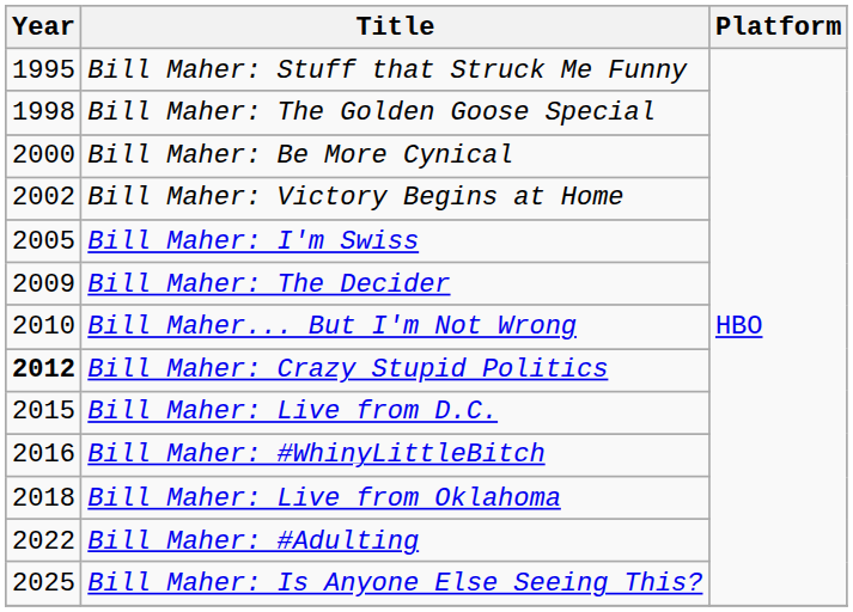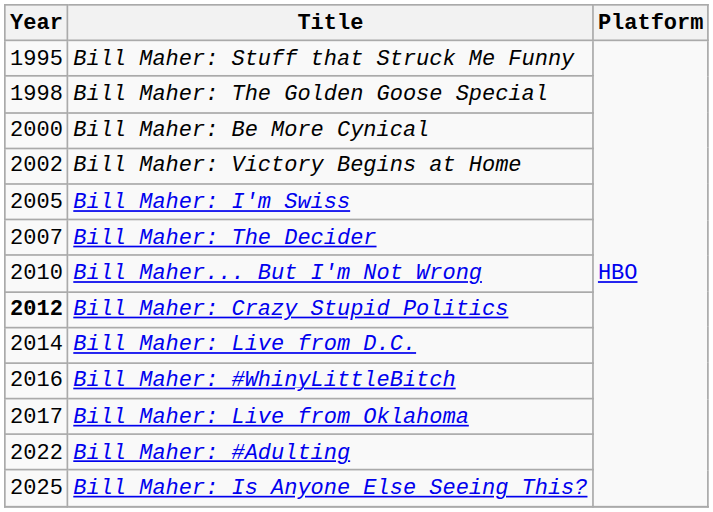 <table class="wikitable">
 <tr>
 <th>Year</th>
 <th>Title</th>
 <th>Platform</th>
 </tr>
 <tr>
 <td>1995</td>
 <td><em>Bill Maher: Stuff that Struck Me Funny</em></td>
 <td rowspan=13><a href='#'>HBO</a></td>
 </tr>
 <tr>
 <td>1998</td>
 <td><em>Bill Maher: The Golden Goose Special</em></td>
 </tr>
 <tr>
 <td>2000</td>
 <td><em>Bill Maher: Be More Cynical</em></td>
 </tr>
 <tr>
 <td>2002</td>
 <td><em>Bill Maher: Victory Begins at Home</em></td>
 </tr>
 <tr>
 <td>2005</td>
 <td><em><a href='#'>Bill Maher: I'm Swiss</a></em></td>
 </tr>
 <tr>
-<td>2009</td>
+<td>2007</td>
 <td><em><a href='#'>Bill Maher: The Decider</a></em></td>
 </tr>
 <tr>
 <td>2010</td>
 <td><em><a href='#'>Bill Maher... But I'm Not Wrong</a></em></td>
 </tr>
 <tr>
 <td><strong>2012</strong></td>
 <td><em><a href='#'>Bill Maher: Crazy Stupid Politics</a></em></td>
 </tr>
 <tr>
-<td>2015</td>
+<td>2014</td>
 <td><em><a href='#'>Bill Maher: Live from D.C.</a></em></td>
 </tr>
 <tr>
 <td>2016</td>
 <td><em><a href='#'>Bill Maher: #WhinyLittleBitch</a></em></td>
 </tr>
 <tr>
-<td>2018</td>
+<td>2017</td>
 <td><em><a href='#'>Bill Maher: Live from Oklahoma</a></em></td>
 </tr>
 <tr>
 <td>2022</td>
 <td><em><a href='#'>Bill Maher: #Adulting</a></em></td>
 </tr>
 <tr>
 <td>2025</td>
 <td><em><a href='#'>Bill Maher: Is Anyone Else Seeing This?</a></em></td>
 </tr>
 <tr>
 </tr>
 </table>
